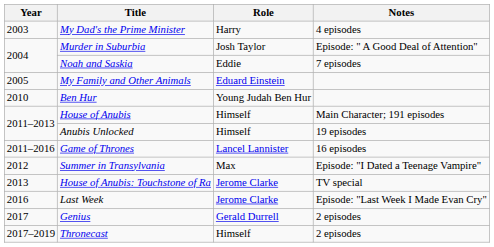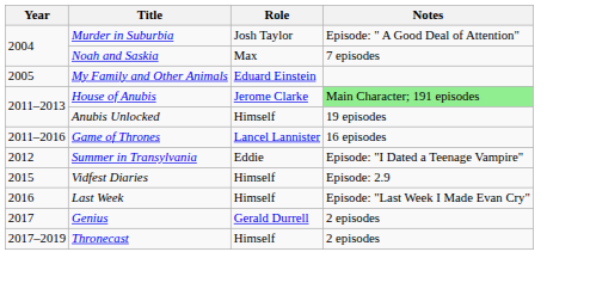 <table class="wikitable">
 <tr>
 <th>Year</th>
 <th>Title</th>
 <th>Role</th>
 <th>Notes</th>
-</tr>
-<tr>
-<td>2003</td>
-<td><em><a href='#'>My Dad's the Prime Minister</a></em></td>
-<td>Harry</td>
-<td>4 episodes</td>
 </tr>
 <tr>
 <td rowspan="2">2004</td>
 <td><em><a href='#'>Murder in Suburbia</a></em></td>
 <td>Josh Taylor</td>
 <td>Episode: " A Good Deal of Attention"</td>
 </tr>
 <tr>
 <td><em><a href='#'>Noah and Saskia</a></em></td>
-<td>Eddie</td>
+<td>Max</td>
 <td>7 episodes</td>
 </tr>
 <tr>
 <td>2005</td>
 <td><em><a href='#'>My Family and Other Animals</a></em></td>
 <td><a href='#'>Eduard Einstein</a></td>
 <td></td>
 </tr>
 <tr>
-<td>2010</td>
-<td><em><a href='#'>Ben Hur</a></em></td>
-<td>Young Judah Ben Hur</td>
-<td></td>
-</tr>
-<tr>
 <td rowspan="2">2011–2013</td>
 <td><em><a href='#'>House of Anubis</a></em></td>
-<td>Himself</td>
-<td>Main Character; 191 episodes</td>
+<td><a href='#'>Jerome Clarke</a></td>
+<td style="background: lightgreen;">Main Character; 191 episodes</td>
 </tr>
 <tr>
 <td><em>Anubis Unlocked</em></td>
 <td>Himself</td>
 <td>19 episodes</td>
 </tr>
 <tr>
 <td>2011–2016</td>
 <td><em><a href='#'>Game of Thrones</a></em></td>
 <td><a href='#'>Lancel Lannister</a></td>
 <td>16 episodes</td>
 </tr>
 <tr>
 <td>2012</td>
 <td><em><a href='#'>Summer in Transylvania</a></em></td>
-<td>Max</td>
+<td>Eddie</td>
 <td>Episode: "I Dated a Teenage Vampire"</td>
 </tr>
 <tr>
-<td>2013</td>
-<td><em><a href='#'>House of Anubis: Touchstone of Ra</a></em></td>
-<td><a href='#'>Jerome Clarke</a></td>
-<td>TV special</td>
+<td>2015</td>
+<td><em>Vidfest Diaries</em></td>
+<td>Himself</td>
+<td>Episode: 2.9</td>
 </tr>
 <tr>
 <td>2016</td>
 <td><em>Last Week</em></td>
-<td><a href='#'>Jerome Clarke</a></td>
+<td>Himself</td>
 <td>Episode: "Last Week I Made Evan Cry"</td>
 </tr>
 <tr>
 <td>2017</td>
 <td><em><a href='#'>Genius</a></em></td>
 <td><a href='#'>Gerald Durrell</a></td>
 <td>2 episodes</td>
 </tr>
 <tr>
 <td>2017–2019</td>
 <td><em><a href='#'>Thronecast</a></em></td>
 <td>Himself</td>
 <td>2 episodes</td>
 </tr>
 </table>
